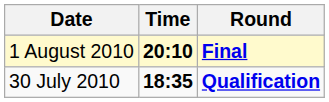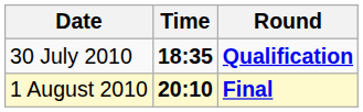 <table class="wikitable">
 <tr>
 <th>Date</th>
 <th>Time</th>
 <th>Round</th>
 </tr>
+<tr>
+<td>30 July 2010</td>
+<td><strong>18:35</strong></td>
+<td><strong><a href='#'>Qualification</a></strong></td>
+</tr>
 <tr style=background:lemonchiffon>
 <td>1 August 2010</td>
 <td><strong>20:10</strong></td>
 <td><strong><a href='#'>Final</a></strong></td>
 </tr>
-<tr>
-<td>30 July 2010</td>
-<td><strong>18:35</strong></td>
-<td><strong><a href='#'>Qualification</a></strong></td>
-</tr>
 </table>
